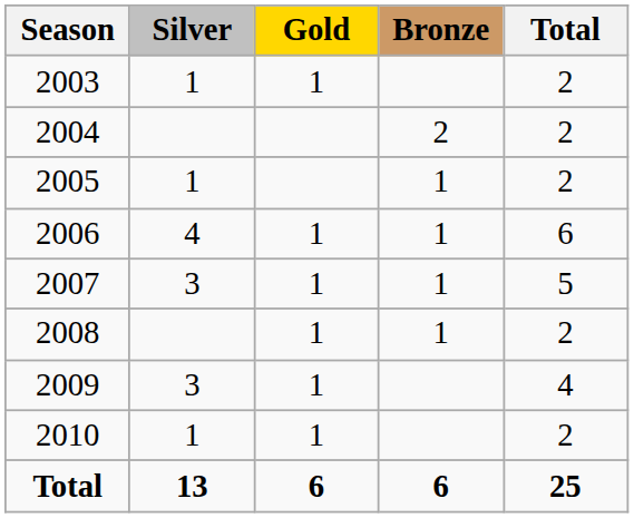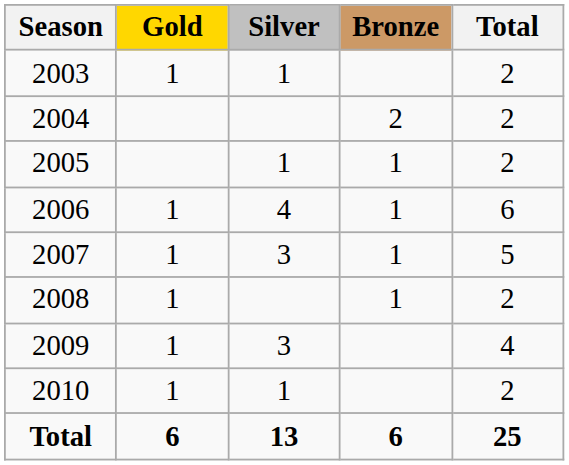 <table class="wikitable" style="text-align:center;">
 <tr>
 <th width = "55">Season</th>
+<th width = "55" style="background: gold;">Gold</th>
 <th width = "55" style="background: silver;">Silver</th>
-<th width = "55" style="background: gold;">Gold</th>
 <th width = "55" style="background: #cc9966;">Bronze</th>
 <th width = "55">Total</th>
 </tr>
 <tr>
 <td>2003</td>
 <td>1</td>
 <td>1</td>
 <td></td>
 <td>2</td>
 </tr>
 <tr>
 <td>2004</td>
 <td></td>
 <td></td>
 <td>2</td>
 <td>2</td>
 </tr>
 <tr>
 <td>2005</td>
+<td></td>
+<td>1</td>
+<td>1</td>
+<td>2</td>
+</tr>
+<tr>
+<td>2006</td>
+<td>1</td>
+<td>4</td>
+<td>1</td>
+<td>6</td>
+</tr>
+<tr>
+<td>2007</td>
+<td>1</td>
+<td>3</td>
+<td>1</td>
+<td>5</td>
+</tr>
+<tr>
+<td>2008</td>
 <td>1</td>
 <td></td>
 <td>1</td>
 <td>2</td>
 </tr>
 <tr>
-<td>2006</td>
-<td>4</td>
+<td>2009</td>
 <td>1</td>
-<td>1</td>
-<td>6</td>
-</tr>
-<tr>
-<td>2007</td>
 <td>3</td>
-<td>1</td>
-<td>1</td>
-<td>5</td>
-</tr>
-<tr>
-<td>2008</td>
-<td></td>
-<td>1</td>
-<td>1</td>
-<td>2</td>
-</tr>
-<tr>
-<td>2009</td>
-<td>3</td>
-<td>1</td>
 <td></td>
 <td>4</td>
 </tr>
 <tr>
 <td>2010</td>
 <td>1</td>
 <td>1</td>
 <td></td>
 <td>2</td>
 </tr>
 <tr>
 <td><strong>Total</strong></td>
+<td><strong>6</strong></td>
 <td><strong>13</strong></td>
-<td><strong>6</strong></td>
 <td><strong>6</strong></td>
 <td><strong>25</strong></td>
 </tr>
 </table>
